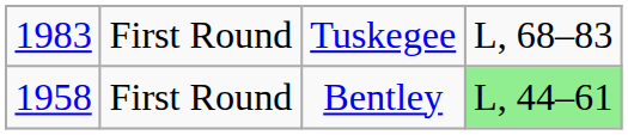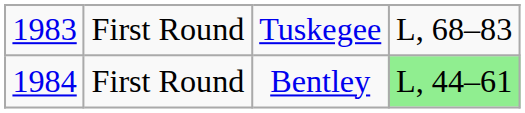 <table class="wikitable">
 <tr align="center">
 <td><a href='#'>1983</a></td>
 <td>First Round</td>
 <td><a href='#'>Tuskegee</a></td>
 <td>L, 68–83</td>
 </tr>
 <tr align="center">
-<td><a href='#'>1958</a></td>
+<td><a href='#'>1984</a></td>
 <td>First Round</td>
 <td><a href='#'>Bentley</a></td>
 <td style="background: lightgreen;">L, 44–61</td>
 </tr>
 </table>
